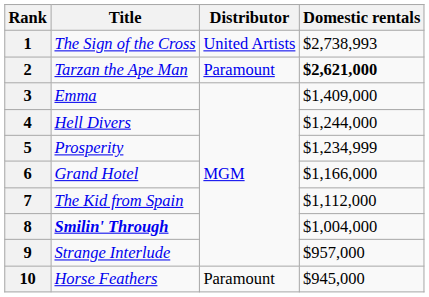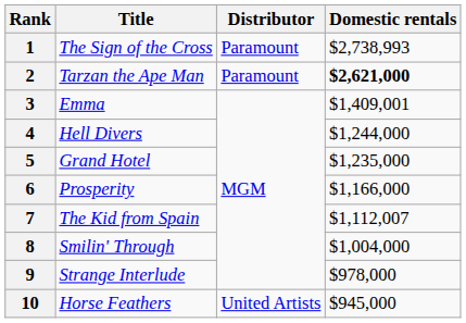 <table class="wikitable sortable" style="margin:auto; margin:auto;">
 <tr>
 <th>Rank</th>
 <th>Title</th>
 <th>Distributor</th>
 <th>Domestic rentals</th>
 </tr>
 <tr>
 <th style="text-align:center;"><strong>1</strong></th>
 <td><em><a href='#'>The Sign of the Cross</a></em></td>
-<td><a href='#'>United Artists</a></td>
+<td><a href='#'>Paramount</a></td>
 <td>$2,738,993</td>
 </tr>
 <tr>
 <th style="text-align:center;"><strong>2</strong></th>
 <td><em><a href='#'>Tarzan the Ape Man</a></em></td>
 <td><a href='#'>Paramount</a></td>
 <td><strong>$2,621,000</strong></td>
 </tr>
 <tr>
 <th style="text-align:center;"><strong>3</strong></th>
 <td><em><a href='#'>Emma</a></em></td>
 <td rowspan="7"><a href='#'>MGM</a></td>
-<td>$1,409,000</td>
+<td>$1,409,001</td>
 </tr>
 <tr>
 <th style="text-align:center;"><strong>4</strong></th>
 <td><em><a href='#'>Hell Divers</a></em></td>
 <td>$1,244,000</td>
 </tr>
 <tr>
 <th style="text-align:center;"><strong>5</strong></th>
-<td><em><a href='#'>Prosperity</a></em></td>
-<td>$1,234,999</td>
+<td><em><a href='#'>Grand Hotel</a></em></td>
+<td>$1,235,000</td>
 </tr>
 <tr>
 <th style="text-align:center;"><strong>6</strong></th>
-<td><em><a href='#'>Grand Hotel</a></em></td>
+<td><em><a href='#'>Prosperity</a></em></td>
 <td>$1,166,000</td>
 </tr>
 <tr>
 <th style="text-align:center;"><strong>7</strong></th>
 <td><em><a href='#'>The Kid from Spain</a></em></td>
-<td>$1,112,000</td>
+<td>$1,112,007</td>
 </tr>
 <tr>
 <th style="text-align:center;"><strong>8</strong></th>
-<td><strong><em><a href='#'>Smilin' Through</a></em></strong></td>
+<td><em><a href='#'>Smilin' Through</a></em></td>
 <td>$1,004,000</td>
 </tr>
 <tr>
 <th style="text-align:center;"><strong>9</strong></th>
 <td><em><a href='#'>Strange Interlude</a></em></td>
-<td>$957,000</td>
+<td>$978,000</td>
 </tr>
 <tr>
 <th style="text-align:center;"><strong>10</strong></th>
 <td><em><a href='#'>Horse Feathers</a></em></td>
-<td>Paramount</td>
+<td><a href='#'>United Artists</a></td>
 <td>$945,000</td>
 </tr>
 </table>
